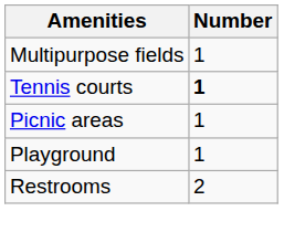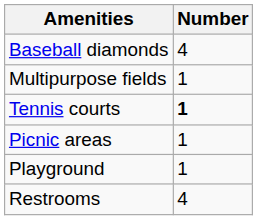 <table class="wikitable">
 <tr>
 <th>Amenities</th>
 <th>Number</th>
+</tr>
+<tr>
+<td><a href='#'>Baseball</a> diamonds</td>
+<td>4</td>
 </tr>
 <tr>
 <td>Multipurpose fields</td>
 <td>1</td>
 </tr>
 <tr>
 <td><a href='#'>Tennis</a> courts</td>
 <td><strong>1</strong></td>
 </tr>
 <tr>
 <td><a href='#'>Picnic</a> areas</td>
 <td>1</td>
 </tr>
 <tr>
 <td>Playground</td>
 <td>1</td>
 </tr>
 <tr>
 <td>Restrooms</td>
-<td>2</td>
+<td>4</td>
 </tr>
 </table>
